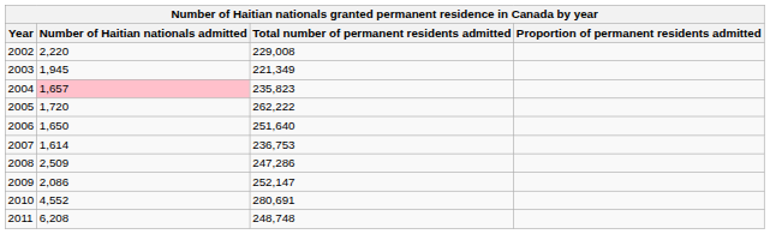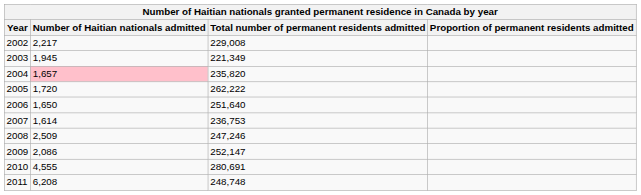 <table class="wikitable sortable">
 <tr>
 <th colspan=4><strong>Number of Haitian nationals granted permanent residence in Canada by year</strong></th>
 </tr>
 <tr>
 <th>Year</th>
 <th>Number of Haitian nationals admitted</th>
 <th>Total number of permanent residents admitted</th>
 <th>Proportion of permanent residents admitted</th>
 </tr>
 <tr>
 <td>2002</td>
-<td>2,220</td>
+<td>2,217</td>
 <td>229,008</td>
 <td></td>
 </tr>
 <tr>
 <td>2003</td>
 <td>1,945</td>
 <td>221,349</td>
 <td></td>
 </tr>
 <tr>
 <td>2004</td>
 <td style="background: pink;">1,657</td>
-<td>235,823</td>
+<td>235,820</td>
 <td></td>
 </tr>
 <tr>
 <td>2005</td>
 <td>1,720</td>
 <td>262,222</td>
 <td></td>
 </tr>
 <tr>
 <td>2006</td>
 <td>1,650</td>
 <td>251,640</td>
 <td></td>
 </tr>
 <tr>
 <td>2007</td>
 <td>1,614</td>
 <td>236,753</td>
 <td></td>
 </tr>
 <tr>
 <td>2008</td>
 <td>2,509</td>
-<td>247,286</td>
+<td>247,246</td>
 <td></td>
 </tr>
 <tr>
 <td>2009</td>
 <td>2,086</td>
 <td>252,147</td>
 <td></td>
 </tr>
 <tr>
 <td>2010</td>
-<td>4,552</td>
+<td>4,555</td>
 <td>280,691</td>
 <td></td>
 </tr>
 <tr>
 <td>2011</td>
 <td>6,208</td>
 <td>248,748</td>
 <td></td>
 </tr>
 </table>
